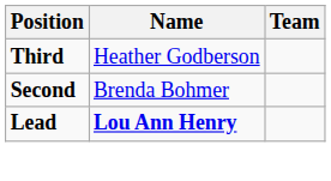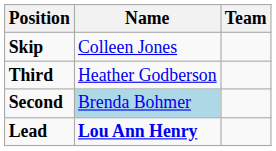 <table class="wikitable">
 <tr>
 <th><strong>Position</strong></th>
 <th><strong>Name</strong></th>
 <th><strong>Team</strong></th>
+</tr>
+<tr>
+<td><strong>Skip</strong></td>
+<td><a href='#'>Colleen Jones</a></td>
+<td></td>
 </tr>
 <tr>
 <td><strong>Third</strong></td>
 <td><a href='#'>Heather Godberson</a></td>
 <td></td>
 </tr>
 <tr>
 <td><strong>Second</strong></td>
-<td><a href='#'>Brenda Bohmer</a> </td>
+<td style="background: lightblue;"><a href='#'>Brenda Bohmer</a> </td>
 <td></td>
 </tr>
 <tr>
 <td><strong>Lead</strong></td>
 <td><strong><a href='#'>Lou Ann Henry</a></strong></td>
 <td></td>
 </tr>
 </table>
